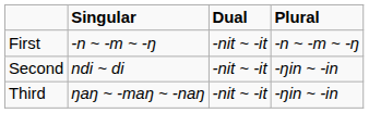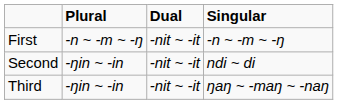 <table class="wikitable">
 <tr>
 <td></td>
+<td><strong>Plural</strong></td>
+<td><strong>Dual</strong></td>
 <td><strong>Singular</strong></td>
-<td><strong>Dual</strong></td>
-<td><strong>Plural</strong></td>
 </tr>
 <tr>
 <td>First</td>
 <td><em>-n ~ -m ~ -ŋ</em></td>
 <td><em>-nit ~ -it</em></td>
 <td><em>-n ~ -m ~ -ŋ</em></td>
 </tr>
 <tr>
 <td>Second</td>
+<td><em>-ŋin ~ -in</em></td>
+<td><em>-nit ~ -it</em></td>
 <td><em>ndi ~ di</em></td>
-<td><em>-nit ~ -it</em></td>
-<td><em>-ŋin ~ -in</em></td>
 </tr>
 <tr>
 <td>Third</td>
+<td><em>-ŋin ~ -in</em></td>
+<td><em>-nit ~ -it</em></td>
 <td><em>ŋaŋ ~ -maŋ ~ -naŋ </em></td>
-<td><em>-nit ~ -it</em></td>
-<td><em>-ŋin ~ -in</em></td>
 </tr>
 </table>
